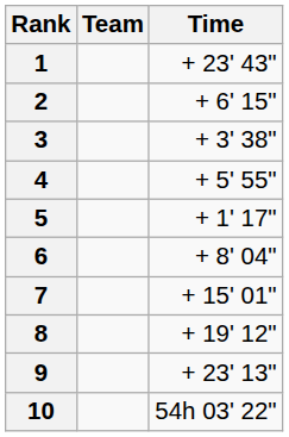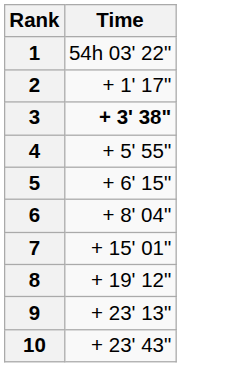 <table class="wikitable">
 <tr>
 <th scope="col">Rank</th>
-<th scope="col">Team</th>
 <th scope="col">Time</th>
 </tr>
 <tr>
 <th scope="row">1</th>
-<td></td>
-<td align="right">+ 23' 43"</td>
+<td align="right">54h 03' 22"</td>
 </tr>
 <tr>
 <th scope="row">2</th>
-<td></td>
-<td align="right">+ 6' 15"</td>
+<td align="right">+ 1' 17"</td>
 </tr>
 <tr>
 <th scope="row">3</th>
-<td></td>
-<td align="right">+ 3' 38"</td>
+<td align="right"><strong>+ 3' 38"</strong></td>
 </tr>
 <tr>
 <th scope="row">4</th>
-<td></td>
 <td align="right">+ 5' 55"</td>
 </tr>
 <tr>
 <th scope="row">5</th>
-<td></td>
-<td align="right">+ 1' 17"</td>
+<td align="right">+ 6' 15"</td>
 </tr>
 <tr>
 <th scope="row">6</th>
-<td></td>
 <td align="right">+ 8' 04"</td>
 </tr>
 <tr>
 <th scope="row">7</th>
-<td></td>
 <td align="right">+ 15' 01"</td>
 </tr>
 <tr>
 <th scope="row">8</th>
-<td></td>
 <td align="right">+ 19' 12"</td>
 </tr>
 <tr>
 <th scope="row">9</th>
-<td></td>
 <td align="right">+ 23' 13"</td>
 </tr>
 <tr>
 <th scope="row">10</th>
-<td></td>
-<td align="right">54h 03' 22"</td>
+<td align="right">+ 23' 43"</td>
 </tr>
 </table>
